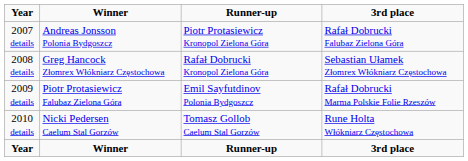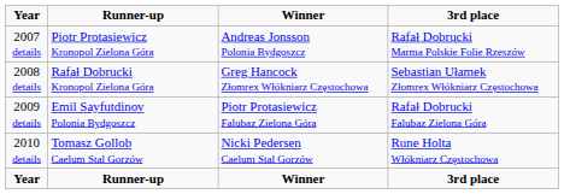 <table class="wikitable">
 <tr align=center>
 <td width=45px  ><strong>Year</strong></td>
+<td width=200px ><strong>Runner-up</strong></td>
 <td width=200px ><strong>Winner</strong></td>
-<td width=200px ><strong>Runner-up</strong></td>
 <td width=200px ><strong>3rd place</strong></td>
 </tr>
 <tr>
 <td align=center>2007 <br><small><a href='#'>details</a></small></td>
+<td> <a href='#'>Piotr Protasiewicz</a> <br><small> <a href='#'>Kronopol Zielona Góra</a></small></td>
 <td> <a href='#'>Andreas Jonsson</a> <br><small> <a href='#'>Polonia Bydgoszcz</a></small></td>
-<td> <a href='#'>Piotr Protasiewicz</a> <br><small> <a href='#'>Kronopol Zielona Góra</a></small></td>
-<td> <a href='#'>Rafał Dobrucki</a> <br><small> <a href='#'>Falubaz Zielona Góra</a></small></td>
+<td> <a href='#'>Rafał Dobrucki</a> <br><small> <a href='#'>Marma Polskie Folie Rzeszów</a></small></td>
 </tr>
 <tr>
 <td align=center>2008 <br><small><a href='#'>details</a></small></td>
+<td> <a href='#'>Rafał Dobrucki</a> <br><small> <a href='#'>Kronopol Zielona Góra</a></small></td>
 <td> <a href='#'>Greg Hancock</a> <br><small> <a href='#'>Złomrex Włókniarz Częstochowa</a></small></td>
-<td> <a href='#'>Rafał Dobrucki</a> <br><small> <a href='#'>Kronopol Zielona Góra</a></small></td>
 <td> <a href='#'>Sebastian Ułamek</a> <br><small> <a href='#'>Złomrex Włókniarz Częstochowa</a></small></td>
 </tr>
 <tr>
 <td align=center>2009 <br><small><a href='#'>details</a></small></td>
+<td> <a href='#'>Emil Sayfutdinov</a> <br><small> <a href='#'>Polonia Bydgoszcz</a></small></td>
 <td> <a href='#'>Piotr Protasiewicz</a> <br><small> <a href='#'>Falubaz Zielona Góra</a></small></td>
-<td> <a href='#'>Emil Sayfutdinov</a> <br><small> <a href='#'>Polonia Bydgoszcz</a></small></td>
-<td> <a href='#'>Rafał Dobrucki</a> <br><small> <a href='#'>Marma Polskie Folie Rzeszów</a></small></td>
+<td> <a href='#'>Rafał Dobrucki</a> <br><small> <a href='#'>Falubaz Zielona Góra</a></small></td>
 </tr>
 <tr>
 <td align=center>2010 <br><small><a href='#'>details</a></small></td>
+<td> <a href='#'>Tomasz Gollob</a> <br><small> <a href='#'>Caelum Stal Gorzów</a></small></td>
 <td> <a href='#'>Nicki Pedersen</a> <br><small> <a href='#'>Caelum Stal Gorzów</a></small></td>
-<td> <a href='#'>Tomasz Gollob</a> <br><small> <a href='#'>Caelum Stal Gorzów</a></small></td>
 <td> <a href='#'>Rune Holta</a> <br><small> <a href='#'>Włókniarz Częstochowa</a></small></td>
 </tr>
 <tr align=center>
 <td><strong>Year</strong></td>
+<td><strong>Runner-up</strong></td>
 <td><strong>Winner</strong></td>
-<td><strong>Runner-up</strong></td>
 <td><strong>3rd place</strong></td>
 </tr>
 </table>
